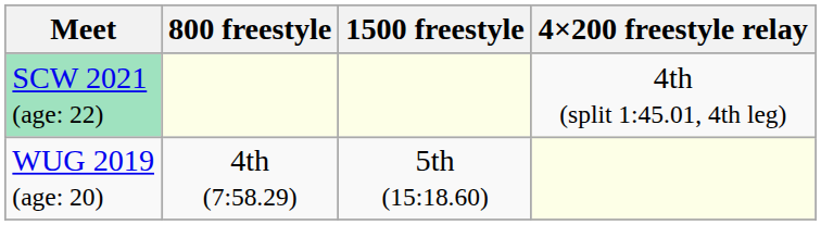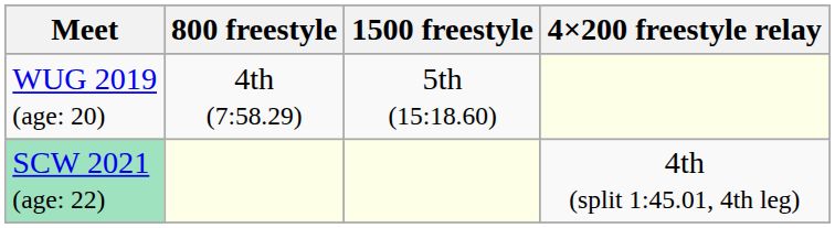 <table class="sortable wikitable">
 <tr>
 <th>Meet</th>
 <th class="unsortable">800 freestyle</th>
 <th class="unsortable">1500 freestyle</th>
 <th class="unsortable">4×200 freestyle relay</th>
 </tr>
 <tr>
+<td><a href='#'>WUG 2019</a><br><small>(age: 20)</small></td>
+<td align="center">4th<br><small>(7:58.29)</small></td>
+<td align="center">5th<br><small>(15:18.60)</small></td>
+<td style="background:#fdffe7"></td>
+</tr>
+<tr>
 <td style="background:#9fe2bf"><a href='#'>SCW 2021</a><br><small>(age: 22)</small></td>
 <td style="background:#fdffe7"></td>
 <td style="background:#fdffe7"></td>
 <td align="center">4th<br><small>(split 1:45.01, 4th leg)</small></td>
 </tr>
-<tr>
-<td><a href='#'>WUG 2019</a><br><small>(age: 20)</small></td>
-<td align="center">4th<br><small>(7:58.29)</small></td>
-<td align="center">5th<br><small>(15:18.60)</small></td>
-<td style="background:#fdffe7"></td>
-</tr>
 </table>
